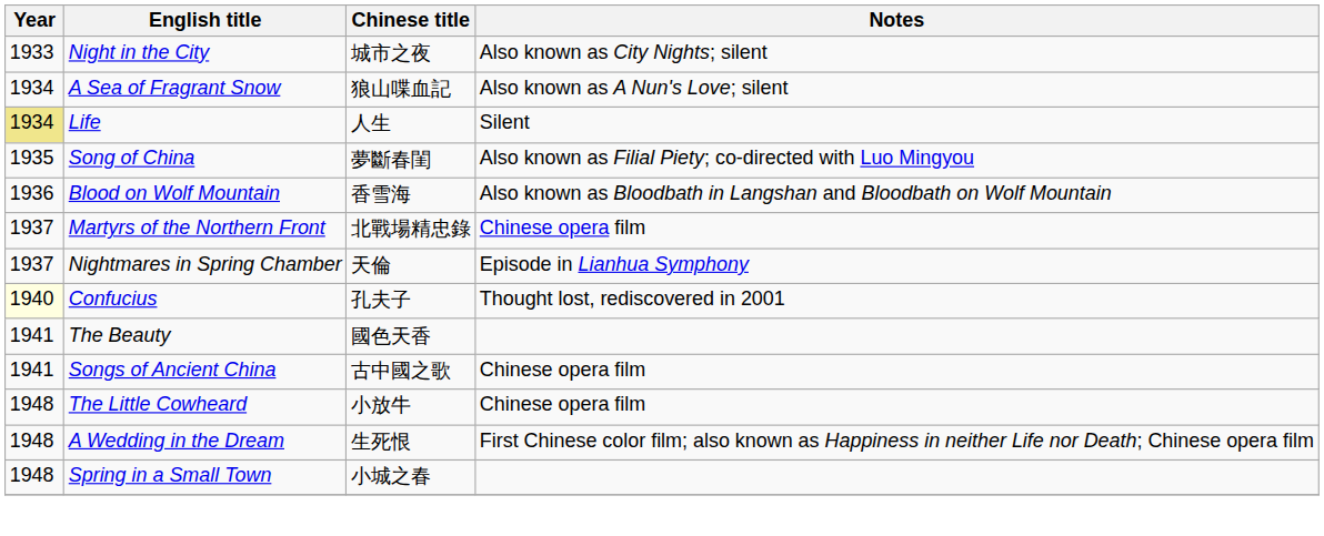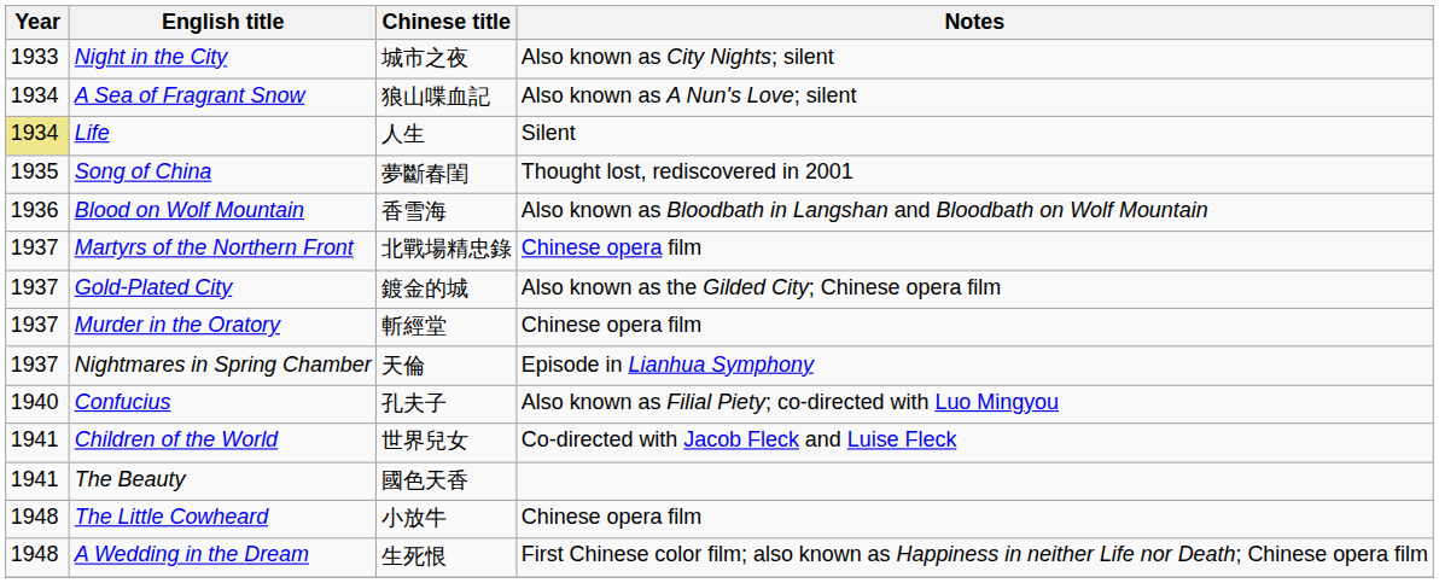 <table class="wikitable">
 <tr>
 <th align="left" valign="top" width="40">Year</th>
 <th align="left" valign="top">English title</th>
 <th align="left" valign="top">Chinese title</th>
 <th align="left" valign="top">Notes</th>
 </tr>
 <tr>
 <td align="left" valign="top">1933</td>
 <td align="left" valign="top"><em><a href='#'>Night in the City</a></em></td>
 <td align="left" valign="top">城市之夜</td>
 <td align="left" valign="top">Also known as <em>City Nights</em>; silent</td>
 </tr>
 <tr>
 <td align="left" valign="top">1934</td>
 <td align="left" valign="top"><em><a href='#'>A Sea of Fragrant Snow</a></em></td>
 <td align="left" valign="top">狼山喋血記</td>
 <td align="left" valign="top">Also known as <em>A Nun's Love</em>; silent</td>
 </tr>
 <tr>
 <td align="left" valign="top" style="background: khaki;">1934</td>
 <td align="left" valign="top"><em><a href='#'>Life</a></em></td>
 <td align="left" valign="top">人生</td>
 <td align="left" valign="top">Silent</td>
 </tr>
 <tr>
 <td align="left" valign="top">1935</td>
 <td align="left" valign="top"><em><a href='#'>Song of China</a></em></td>
 <td align="left" valign="top">夢斷春閨</td>
-<td align="left" valign="top">Also known as <em>Filial Piety</em>; co-directed with <a href='#'>Luo Mingyou</a></td>
+<td align="left" valign="top">Thought lost, rediscovered in 2001</td>
 </tr>
 <tr>
 <td align="left" valign="top">1936</td>
 <td align="left" valign="top"><em><a href='#'>Blood on Wolf Mountain</a></em></td>
 <td align="left" valign="top">香雪海</td>
 <td align="left" valign="top">Also known as <em>Bloodbath in Langshan</em> and <em>Bloodbath on Wolf Mountain</em></td>
 </tr>
 <tr>
 <td align="left" valign="top">1937</td>
 <td align="left" valign="top"><em><a href='#'>Martyrs of the Northern Front</a></em></td>
 <td align="left" valign="top">北戰場精忠錄</td>
 <td align="left" valign="top"><a href='#'>Chinese opera</a> film</td>
 </tr>
 <tr>
 <td align="left" valign="top">1937</td>
+<td align="left" valign="top"><em><a href='#'>Gold-Plated City</a></em></td>
+<td align="left" valign="top">鍍金的城</td>
+<td align="left" valign="top">Also known as the <em>Gilded City</em>; Chinese opera film</td>
+</tr>
+<tr>
+<td align="left" valign="top">1937</td>
+<td align="left" valign="top"><em><a href='#'>Murder in the Oratory</a></em></td>
+<td align="left" valign="top">斬經堂</td>
+<td align="left" valign="top">Chinese opera film</td>
+</tr>
+<tr>
+<td align="left" valign="top">1937</td>
 <td align="left" valign="top"><em>Nightmares in Spring Chamber</em></td>
 <td align="left" valign="top">天倫</td>
 <td align="left" valign="top">Episode in <em><a href='#'>Lianhua Symphony</a></em></td>
 </tr>
 <tr>
-<td align="left" valign="top" style="background: lightyellow;">1940</td>
+<td align="left" valign="top">1940</td>
 <td align="left" valign="top"><em><a href='#'>Confucius</a></em></td>
 <td align="left" valign="top">孔夫子</td>
-<td align="left" valign="top">Thought lost, rediscovered in 2001</td>
+<td align="left" valign="top">Also known as <em>Filial Piety</em>; co-directed with <a href='#'>Luo Mingyou</a></td>
+</tr>
+<tr>
+<td align="left" valign="top">1941</td>
+<td align="left" valign="top"><em><a href='#'>Children of the World</a></em></td>
+<td align="left" valign="top">世界兒女</td>
+<td align="left" valign="top">Co-directed with <a href='#'>Jacob Fleck</a> and <a href='#'>Luise Fleck</a></td>
 </tr>
 <tr>
 <td align="left" valign="top">1941</td>
 <td align="left" valign="top"><em>The Beauty</em></td>
 <td align="left" valign="top">國色天香</td>
 <td align="left" valign="top"></td>
-</tr>
-<tr>
-<td align="left" valign="top">1941</td>
-<td align="left" valign="top"><em><a href='#'>Songs of Ancient China</a></em></td>
-<td align="left" valign="top">古中國之歌</td>
-<td align="left" valign="top">Chinese opera film</td>
 </tr>
 <tr>
 <td align="left" valign="top">1948</td>
 <td align="left" valign="top"><em><a href='#'>The Little Cowheard</a></em></td>
 <td align="left" valign="top">小放牛</td>
 <td align="left" valign="top">Chinese opera film</td>
 </tr>
 <tr>
 <td align="left" valign="top">1948</td>
 <td align="left" valign="top"><em><a href='#'>A Wedding in the Dream</a></em></td>
 <td align="left" valign="top">生死恨</td>
 <td align="left" valign="top">First Chinese color film; also known as <em>Happiness in neither Life nor Death</em>; Chinese opera film</td>
 </tr>
 <tr>
-<td align="left" valign="top">1948</td>
-<td align="left" valign="top"><em><a href='#'>Spring in a Small Town</a></em></td>
-<td align="left" valign="top">小城之春</td>
-<td align="left" valign="top"></td>
-</tr>
-<tr>
 </tr>
 </table>
